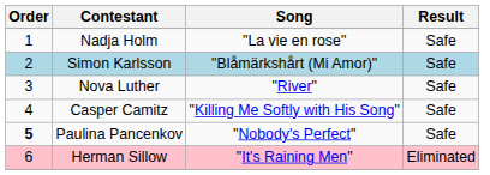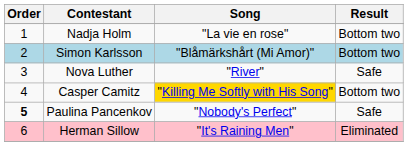 <table class="wikitable plainrowheaders" style="text-align:center;">
 <tr>
 <th scope="col">Order</th>
 <th scope="col">Contestant</th>
 <th scope="col">Song</th>
 <th scope="col">Result</th>
 </tr>
 <tr>
 </tr>
 <tr>
 <td>1</td>
 <td scope="row">Nadja Holm</td>
 <td>"La vie en rose"</td>
-<td>Safe</td>
+<td>Bottom two</td>
 </tr>
 <tr style="background:lightblue;">
 <td>2</td>
 <td scope="row">Simon Karlsson</td>
 <td>"Blåmärkshårt (Mi Amor)"</td>
-<td>Safe</td>
+<td>Bottom two</td>
 </tr>
 <tr>
 <td>3</td>
 <td scope="row">Nova Luther</td>
 <td>"<a href='#'>River</a>"</td>
 <td>Safe</td>
 </tr>
 <tr>
 <td>4</td>
 <td scope="row">Casper Camitz</td>
-<td>"<a href='#'>Killing Me Softly with His Song</a>"</td>
-<td>Safe</td>
+<td style="background: gold;">"<a href='#'>Killing Me Softly with His Song</a>"</td>
+<td>Bottom two</td>
 </tr>
 <tr>
 <td><strong>5</strong></td>
 <td scope="row">Paulina Pancenkov</td>
 <td>"<a href='#'>Nobody's Perfect</a>"</td>
 <td>Safe</td>
 </tr>
 <tr style="background:pink;">
 <td>6</td>
 <td scope="row">Herman Sillow</td>
 <td>"<a href='#'>It's Raining Men</a>"</td>
 <td>Eliminated</td>
 </tr>
 <tr>
 </tr>
 </table>
